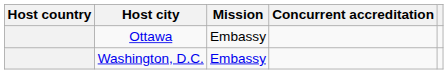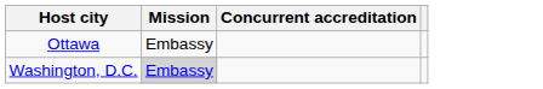 <table class="wikitable plainrowheaders" style="text-align:center;">
 <tr>
-<th scope="col">Host country</th>
 <th scope="col">Host city</th>
 <th scope="col">Mission</th>
 <th scope="col">Concurrent accreditation</th>
 <th scope="col"></th>
 </tr>
 <tr>
-<th scope="row"></th>
 <td><a href='#'>Ottawa</a></td>
 <td>Embassy</td>
 <td></td>
 <td></td>
 </tr>
 <tr>
-<th scope="row"></th>
 <td><a href='#'>Washington, D.C.</a></td>
-<td><a href='#'>Embassy</a></td>
+<td style="background: lightgrey;"><a href='#'>Embassy</a></td>
 <td></td>
 <td></td>
 </tr>
 </table>
